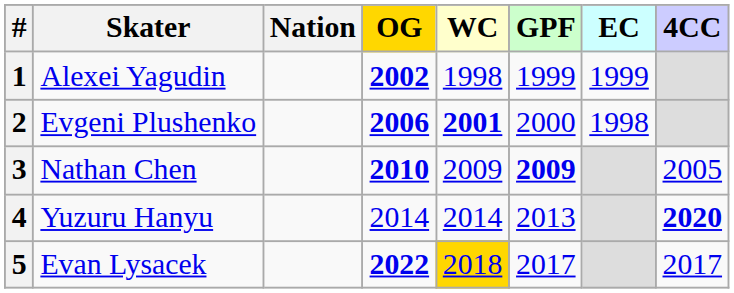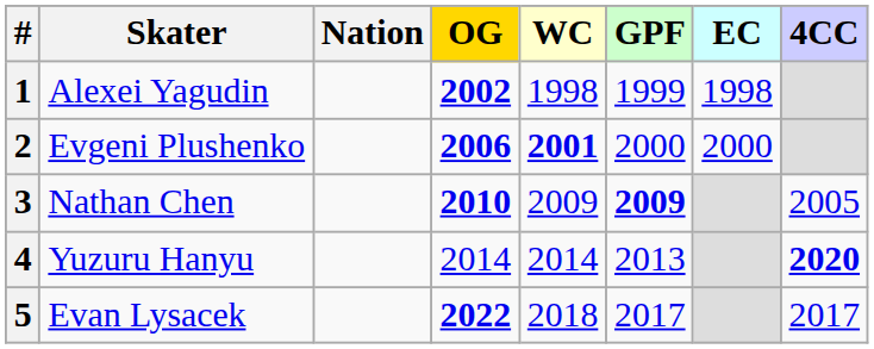 <table class="wikitable sortable" style="text-align: center;">
 <tr>
 <th>#</th>
 <th>Skater</th>
 <th>Nation</th>
 <th style="background-color: gold;">OG</th>
 <th style="background-color: #ffc;">WC</th>
 <th style="background-color: #cfc;">GPF</th>
 <th style="background-color: #cff;">EC</th>
 <th style="background-color: #ccf;">4CC</th>
 </tr>
 <tr>
 <th>1</th>
 <td style="text-align: left;"><a href='#'>Alexei Yagudin</a></td>
 <td></td>
 <td><strong><a href='#'>2002</a></strong></td>
 <td><a href='#'>1998</a></td>
 <td><a href='#'>1999</a></td>
-<td><a href='#'>1999</a></td>
+<td><a href='#'>1998</a></td>
 <td style="background-color: #ddd;"></td>
 </tr>
 <tr>
 <th>2</th>
 <td style="text-align: left;"><a href='#'>Evgeni Plushenko</a></td>
 <td></td>
 <td><strong><a href='#'>2006</a></strong></td>
 <td><strong><a href='#'>2001</a></strong></td>
 <td><a href='#'>2000</a></td>
-<td><a href='#'>1998</a></td>
+<td><a href='#'>2000</a></td>
 <td style="background-color: #ddd;"></td>
 </tr>
 <tr>
 <th>3</th>
 <td style="text-align: left;"><a href='#'>Nathan Chen</a></td>
 <td></td>
 <td><strong><a href='#'>2010</a></strong></td>
 <td><a href='#'>2009</a></td>
 <td><strong><a href='#'>2009</a></strong></td>
 <td style="background-color: #ddd;"></td>
 <td><a href='#'>2005</a></td>
 </tr>
 <tr>
 <th>4</th>
 <td style="text-align: left;"><a href='#'>Yuzuru Hanyu</a></td>
 <td></td>
 <td><a href='#'>2014</a></td>
 <td><a href='#'>2014</a></td>
 <td><a href='#'>2013</a></td>
 <td style="background-color: #ddd;"></td>
 <td><strong><a href='#'>2020</a></strong></td>
 </tr>
 <tr>
 <th>5</th>
 <td style="text-align: left;"><a href='#'>Evan Lysacek</a></td>
 <td></td>
 <td><a href='#'><strong>2022</strong></a></td>
-<td style="background: gold;"><a href='#'>2018</a></td>
+<td><a href='#'>2018</a></td>
 <td><a href='#'>2017</a></td>
 <td style="background-color: #ddd;"></td>
 <td><a href='#'>2017</a></td>
 </tr>
 </table>
